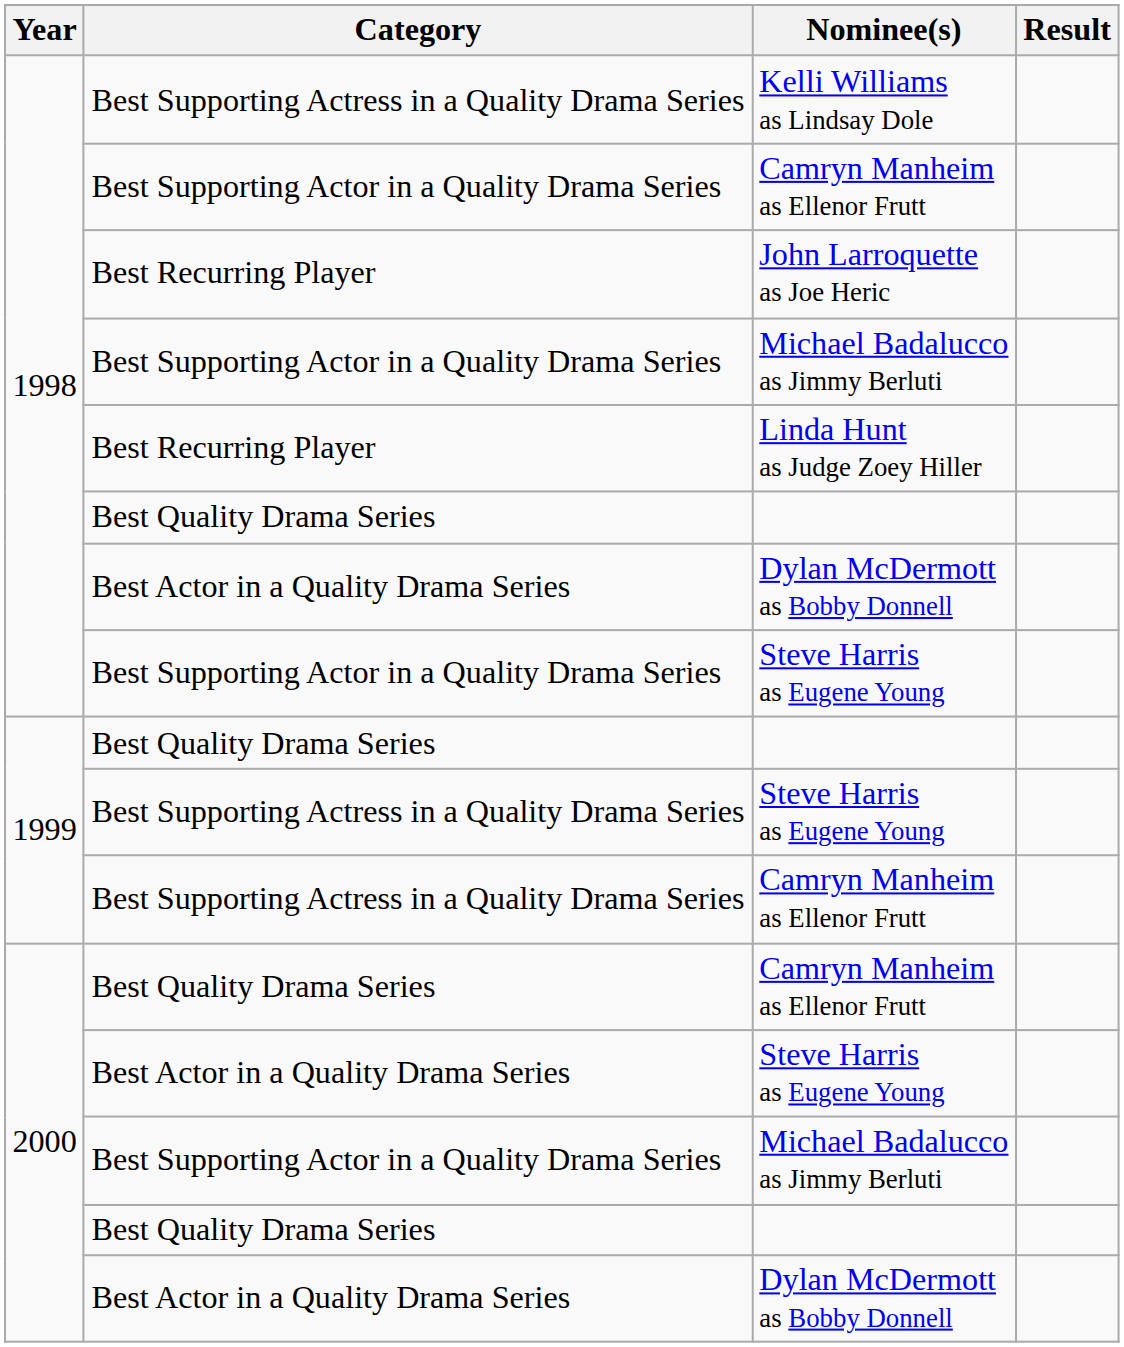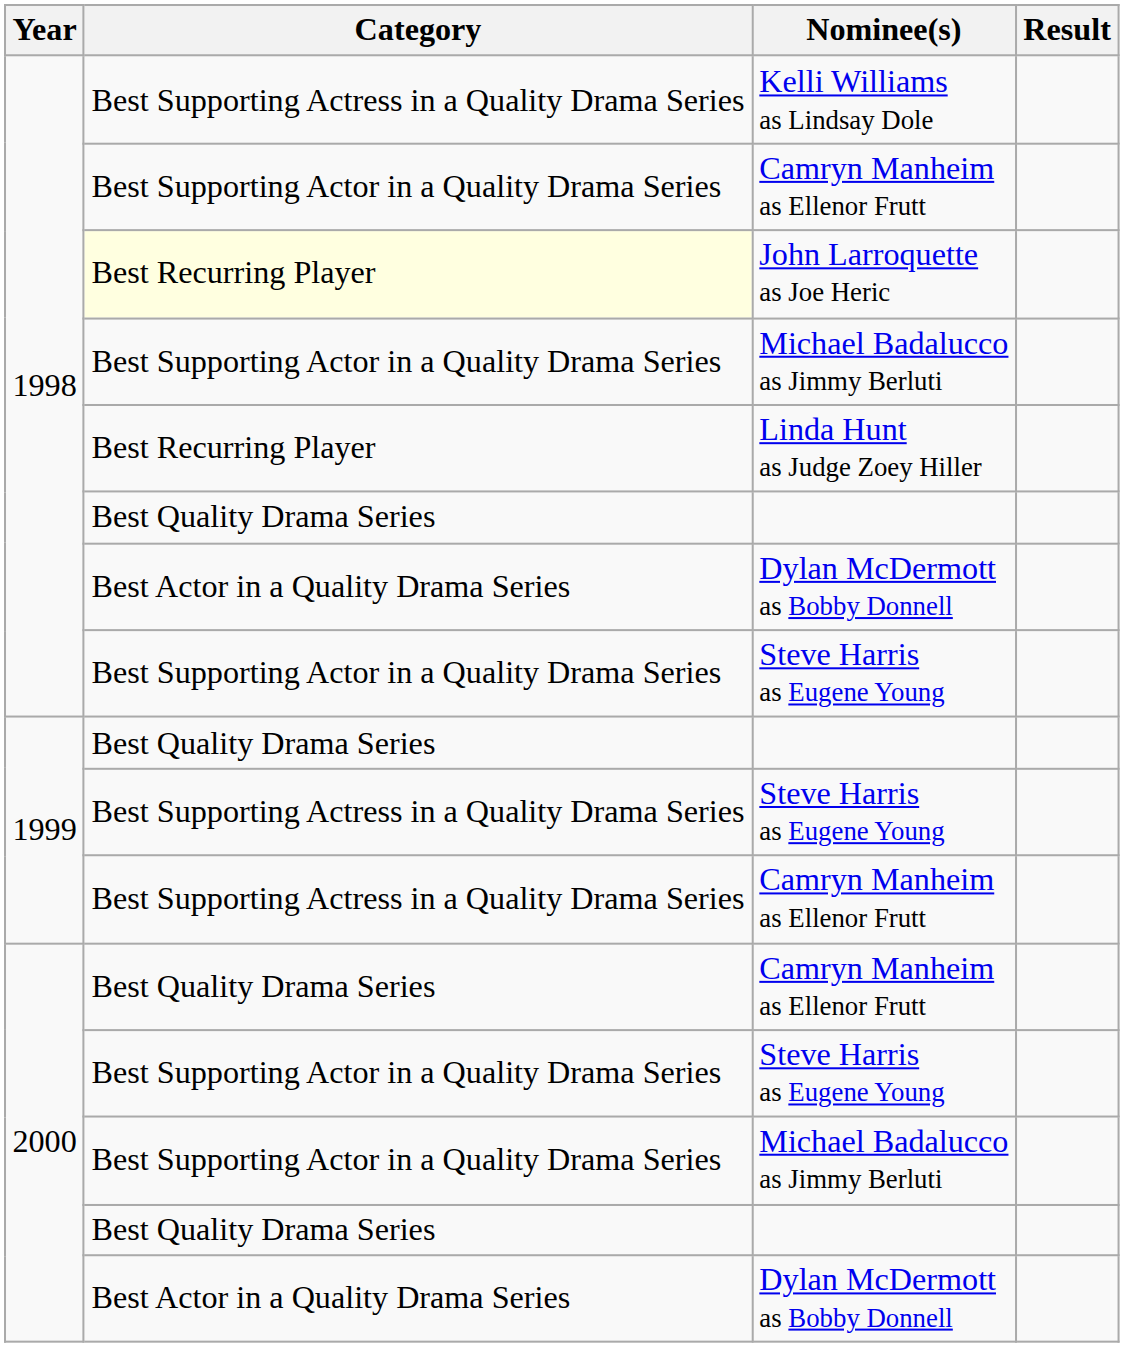 <table class="wikitable">
 <tr>
 <th>Year</th>
 <th>Category</th>
 <th>Nominee(s)</th>
 <th>Result</th>
 </tr>
 <tr>
 <td rowspan="8">1998</td>
 <td>Best Supporting Actress in a Quality Drama Series</td>
 <td><a href='#'>Kelli Williams</a><br><small>as Lindsay Dole</small></td>
 <td></td>
 </tr>
 <tr>
 <td>Best Supporting Actor in a Quality Drama Series</td>
 <td><a href='#'>Camryn Manheim</a><br><small>as Ellenor Frutt</small></td>
 <td></td>
 </tr>
 <tr>
-<td>Best Recurring Player</td>
+<td style="background: lightyellow;">Best Recurring Player</td>
 <td><a href='#'>John Larroquette</a><br><small>as Joe Heric</small></td>
 <td></td>
 </tr>
 <tr>
 <td>Best Supporting Actor in a Quality Drama Series</td>
 <td><a href='#'>Michael Badalucco</a><br><small>as Jimmy Berluti</small></td>
 <td></td>
 </tr>
 <tr>
 <td>Best Recurring Player</td>
 <td><a href='#'>Linda Hunt</a><br><small>as Judge Zoey Hiller</small></td>
 <td></td>
 </tr>
 <tr>
 <td>Best Quality Drama Series</td>
 <td></td>
 <td></td>
 </tr>
 <tr>
 <td>Best Actor in a Quality Drama Series</td>
 <td><a href='#'>Dylan McDermott</a><br><small>as <a href='#'>Bobby Donnell</a></small></td>
 <td></td>
 </tr>
 <tr>
 <td>Best Supporting Actor in a Quality Drama Series</td>
 <td><a href='#'>Steve Harris</a><br><small>as <a href='#'>Eugene Young</a></small></td>
 <td></td>
 </tr>
 <tr>
 <td rowspan="3">1999</td>
 <td>Best Quality Drama Series</td>
 <td></td>
 <td></td>
 </tr>
 <tr>
 <td>Best Supporting Actress in a Quality Drama Series</td>
 <td><a href='#'>Steve Harris</a><br><small>as <a href='#'>Eugene Young</a></small></td>
 <td></td>
 </tr>
 <tr>
 <td>Best Supporting Actress in a Quality Drama Series</td>
 <td><a href='#'>Camryn Manheim</a><br><small>as Ellenor Frutt</small></td>
 <td></td>
 </tr>
 <tr>
 <td rowspan="5">2000</td>
 <td>Best Quality Drama Series</td>
 <td><a href='#'>Camryn Manheim</a><br><small>as Ellenor Frutt</small></td>
 <td></td>
 </tr>
 <tr>
-<td>Best Actor in a Quality Drama Series</td>
+<td>Best Supporting Actor in a Quality Drama Series</td>
 <td><a href='#'>Steve Harris</a><br><small>as <a href='#'>Eugene Young</a></small></td>
 <td></td>
 </tr>
 <tr>
 <td>Best Supporting Actor in a Quality Drama Series</td>
 <td><a href='#'>Michael Badalucco</a><br><small>as Jimmy Berluti</small></td>
 <td></td>
 </tr>
 <tr>
 <td>Best Quality Drama Series</td>
 <td></td>
 <td></td>
 </tr>
 <tr>
 <td>Best Actor in a Quality Drama Series</td>
 <td><a href='#'>Dylan McDermott</a><br><small>as <a href='#'>Bobby Donnell</a></small></td>
 <td></td>
 </tr>
 </table>
